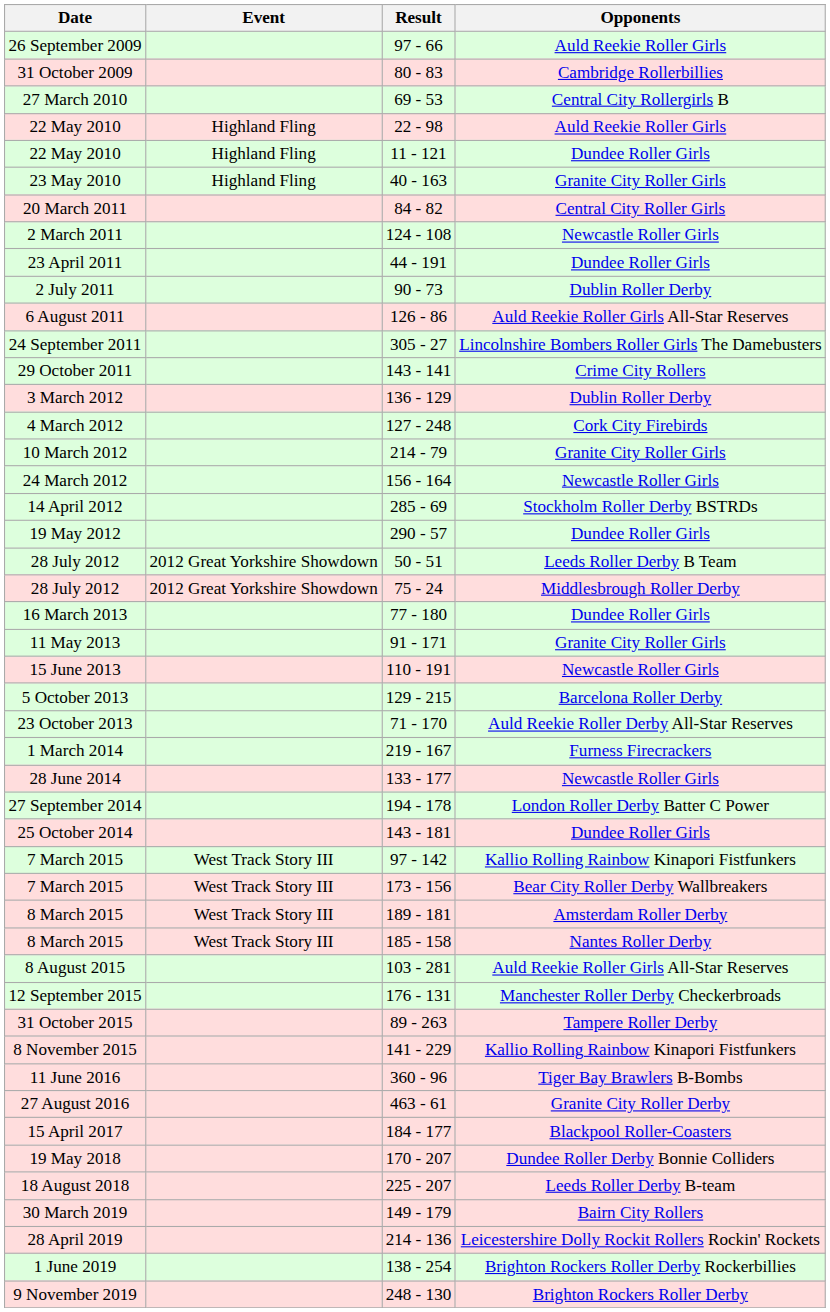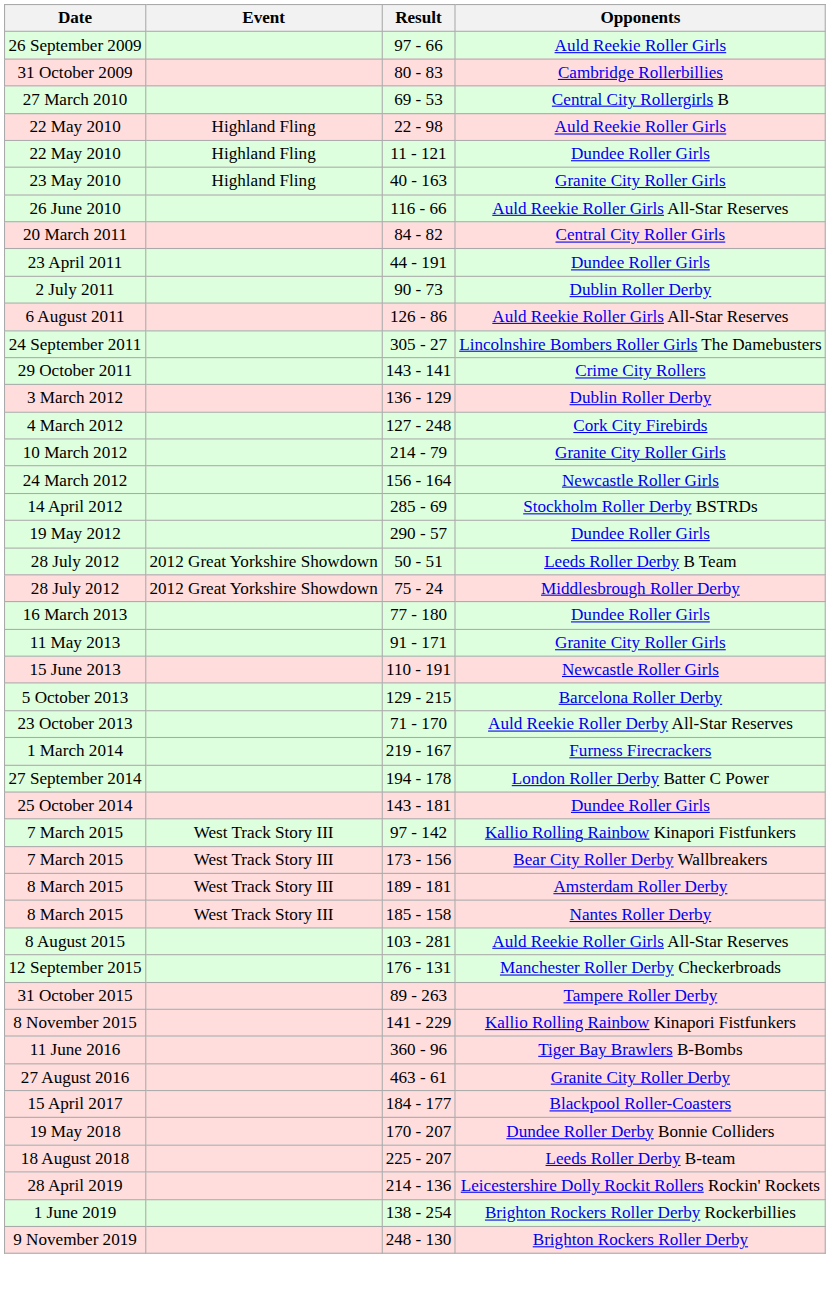 <table class="wikitable collapsible collapsed" style="text-align:center">
 <tr>
 <th>Date</th>
 <th>Event</th>
 <th>Result</th>
 <th>Opponents</th>
 </tr>
 <tr bgcolor="#ddffdd">
 <td>26 September 2009</td>
 <td></td>
 <td>97 - 66</td>
 <td><a href='#'>Auld Reekie Roller Girls</a></td>
 </tr>
 <tr bgcolor="#ffdddd">
 <td>31 October 2009</td>
 <td></td>
 <td>80 - 83</td>
 <td><a href='#'>Cambridge Rollerbillies</a></td>
 </tr>
 <tr bgcolor="#ddffdd">
 <td>27 March 2010</td>
 <td></td>
 <td>69 - 53</td>
 <td><a href='#'>Central City Rollergirls</a> B</td>
 </tr>
 <tr bgcolor="#ffdddd">
 <td>22 May 2010</td>
 <td>Highland Fling</td>
 <td>22 - 98</td>
 <td><a href='#'>Auld Reekie Roller Girls</a></td>
 </tr>
 <tr bgcolor="#ddffdd">
 <td>22 May 2010</td>
 <td>Highland Fling</td>
 <td>11 - 121</td>
 <td><a href='#'>Dundee Roller Girls</a></td>
 </tr>
 <tr bgcolor="#ddffdd">
 <td>23 May 2010</td>
 <td>Highland Fling</td>
 <td>40 - 163</td>
 <td><a href='#'>Granite City Roller Girls</a></td>
 </tr>
+<tr bgcolor="#ddffdd">
+<td>26 June 2010</td>
+<td></td>
+<td>116 - 66</td>
+<td><a href='#'>Auld Reekie Roller Girls</a> All-Star Reserves</td>
+</tr>
 <tr bgcolor="#ffdddd">
 <td>20 March 2011</td>
 <td></td>
 <td>84 - 82</td>
 <td><a href='#'>Central City Roller Girls</a></td>
-</tr>
-<tr bgcolor="#ddffdd">
-<td>2 March 2011</td>
-<td></td>
-<td>124 - 108</td>
-<td><a href='#'>Newcastle Roller Girls</a></td>
 </tr>
 <tr bgcolor="#ddffdd">
 <td>23 April 2011</td>
 <td></td>
 <td>44 - 191</td>
 <td><a href='#'>Dundee Roller Girls</a></td>
 </tr>
 <tr bgcolor="#ddffdd">
 <td>2 July 2011</td>
 <td></td>
 <td>90 - 73</td>
 <td><a href='#'>Dublin Roller Derby</a></td>
 </tr>
 <tr bgcolor="#ffdddd">
 <td>6 August 2011</td>
 <td></td>
 <td>126 - 86</td>
 <td><a href='#'>Auld Reekie Roller Girls</a> All-Star Reserves</td>
 </tr>
 <tr bgcolor="#ddffdd">
 <td>24 September 2011</td>
 <td></td>
 <td>305 - 27</td>
 <td><a href='#'>Lincolnshire Bombers Roller Girls</a> The Damebusters</td>
 </tr>
 <tr bgcolor="#ddffdd">
 <td>29 October 2011</td>
 <td></td>
 <td>143 - 141</td>
 <td><a href='#'>Crime City Rollers</a></td>
 </tr>
 <tr bgcolor="#ffdddd">
 <td>3 March 2012</td>
 <td></td>
 <td>136 - 129</td>
 <td><a href='#'>Dublin Roller Derby</a></td>
 </tr>
 <tr bgcolor="#ddffdd">
 <td>4 March 2012</td>
 <td></td>
 <td>127 - 248</td>
 <td><a href='#'>Cork City Firebirds</a></td>
 </tr>
 <tr bgcolor="#ddffdd">
 <td>10 March 2012</td>
 <td></td>
 <td>214 - 79</td>
 <td><a href='#'>Granite City Roller Girls</a></td>
 </tr>
 <tr bgcolor="#ddffdd">
 <td>24 March 2012</td>
 <td></td>
 <td>156 - 164</td>
 <td><a href='#'>Newcastle Roller Girls</a></td>
 </tr>
 <tr bgcolor="#ddffdd">
 <td>14 April 2012</td>
 <td></td>
 <td>285 - 69</td>
 <td><a href='#'>Stockholm Roller Derby</a> BSTRDs</td>
 </tr>
 <tr bgcolor="#ddffdd">
 <td>19 May 2012</td>
 <td></td>
 <td>290 - 57</td>
 <td><a href='#'>Dundee Roller Girls</a></td>
 </tr>
 <tr bgcolor="#ddffdd">
 <td>28 July 2012</td>
 <td>2012 Great Yorkshire Showdown</td>
 <td>50 - 51</td>
 <td><a href='#'>Leeds Roller Derby</a> B Team</td>
 </tr>
 <tr bgcolor="#ffdddd">
 <td>28 July 2012</td>
 <td>2012 Great Yorkshire Showdown</td>
 <td>75 - 24</td>
 <td><a href='#'>Middlesbrough Roller Derby</a></td>
 </tr>
 <tr bgcolor="#ddffdd">
 <td>16 March 2013</td>
 <td></td>
 <td>77 - 180</td>
 <td><a href='#'>Dundee Roller Girls</a></td>
 </tr>
 <tr bgcolor="#ddffdd">
 <td>11 May 2013</td>
 <td></td>
 <td>91 - 171</td>
 <td><a href='#'>Granite City Roller Girls</a></td>
 </tr>
 <tr bgcolor="#ffdddd">
 <td>15 June 2013</td>
 <td></td>
 <td>110 - 191</td>
 <td><a href='#'>Newcastle Roller Girls</a></td>
 </tr>
 <tr bgcolor="#ddffdd">
 <td>5 October 2013</td>
 <td></td>
 <td>129 - 215</td>
 <td><a href='#'>Barcelona Roller Derby</a></td>
 </tr>
 <tr bgcolor="#ddffdd">
 <td>23 October 2013</td>
 <td></td>
 <td>71 - 170</td>
 <td><a href='#'>Auld Reekie Roller Derby</a> All-Star Reserves</td>
 </tr>
 <tr bgcolor="#ddffdd">
 <td>1 March 2014</td>
 <td></td>
 <td>219 - 167</td>
 <td><a href='#'>Furness Firecrackers</a></td>
 </tr>
-<tr bgcolor="#ffdddd">
-<td>28 June 2014</td>
-<td></td>
-<td>133 - 177</td>
-<td><a href='#'>Newcastle Roller Girls</a></td>
-</tr>
 <tr bgcolor="#ddffdd">
 <td>27 September 2014</td>
 <td></td>
 <td>194 - 178</td>
 <td><a href='#'>London Roller Derby</a> Batter C Power</td>
 </tr>
 <tr bgcolor="#ffdddd">
 <td>25 October 2014</td>
 <td></td>
 <td>143 - 181</td>
 <td><a href='#'>Dundee Roller Girls</a></td>
 </tr>
 <tr bgcolor="#ddffdd">
 <td>7 March 2015</td>
 <td>West Track Story III</td>
 <td>97 - 142</td>
 <td><a href='#'>Kallio Rolling Rainbow</a> Kinapori Fistfunkers</td>
 </tr>
 <tr bgcolor="#ffdddd">
 <td>7 March 2015</td>
 <td>West Track Story III</td>
 <td>173 - 156</td>
 <td><a href='#'>Bear City Roller Derby</a> Wallbreakers</td>
 </tr>
 <tr bgcolor="#ffdddd">
 <td>8 March 2015</td>
 <td>West Track Story III</td>
 <td>189 - 181</td>
 <td><a href='#'>Amsterdam Roller Derby</a></td>
 </tr>
 <tr bgcolor="#ffdddd">
 <td>8 March 2015</td>
 <td>West Track Story III</td>
 <td>185 - 158</td>
 <td><a href='#'>Nantes Roller Derby</a></td>
 </tr>
 <tr bgcolor="#ddffdd">
 <td>8 August 2015</td>
 <td></td>
 <td>103 - 281</td>
 <td><a href='#'>Auld Reekie Roller Girls</a> All-Star Reserves</td>
 </tr>
 <tr bgcolor="#ddffdd">
 <td>12 September 2015</td>
 <td></td>
 <td>176 - 131</td>
 <td><a href='#'>Manchester Roller Derby</a> Checkerbroads</td>
 </tr>
 <tr bgcolor="#ffdddd">
 <td>31 October 2015</td>
 <td></td>
 <td>89 - 263</td>
 <td><a href='#'>Tampere Roller Derby</a></td>
 </tr>
 <tr bgcolor="#ffdddd">
 <td>8 November 2015</td>
 <td></td>
 <td>141 - 229</td>
 <td><a href='#'>Kallio Rolling Rainbow</a> Kinapori Fistfunkers</td>
 </tr>
 <tr bgcolor="#ffdddd">
 <td>11 June 2016</td>
 <td></td>
 <td>360 - 96</td>
 <td><a href='#'>Tiger Bay Brawlers</a> B-Bombs</td>
 </tr>
 <tr bgcolor="#ffdddd">
 <td>27 August 2016</td>
 <td></td>
 <td>463 - 61</td>
 <td><a href='#'>Granite City Roller Derby</a></td>
 </tr>
 <tr bgcolor="#ffdddd">
 <td>15 April 2017</td>
 <td></td>
 <td>184 - 177</td>
 <td><a href='#'>Blackpool Roller-Coasters</a></td>
 </tr>
 <tr bgcolor="#ffdddd">
 <td>19 May 2018</td>
 <td></td>
 <td>170 - 207</td>
 <td><a href='#'>Dundee Roller Derby</a> Bonnie Colliders</td>
 </tr>
 <tr bgcolor="#ffdddd">
 <td>18 August 2018</td>
 <td></td>
 <td>225 - 207</td>
 <td><a href='#'>Leeds Roller Derby</a> B-team</td>
 </tr>
 <tr bgcolor="#ffdddd">
-<td>30 March 2019</td>
-<td></td>
-<td>149 - 179</td>
-<td><a href='#'>Bairn City Rollers</a></td>
-</tr>
-<tr bgcolor="#ffdddd">
 <td>28 April 2019</td>
 <td></td>
 <td>214 - 136</td>
 <td><a href='#'>Leicestershire Dolly Rockit Rollers</a> Rockin' Rockets</td>
 </tr>
 <tr bgcolor="#ddffdd">
 <td>1 June 2019</td>
 <td></td>
 <td>138 - 254</td>
 <td><a href='#'>Brighton Rockers Roller Derby</a> Rockerbillies</td>
 </tr>
 <tr bgcolor="#ffdddd">
 <td>9 November 2019</td>
 <td></td>
 <td>248 - 130</td>
 <td><a href='#'>Brighton Rockers Roller Derby</a></td>
 </tr>
 </table>
